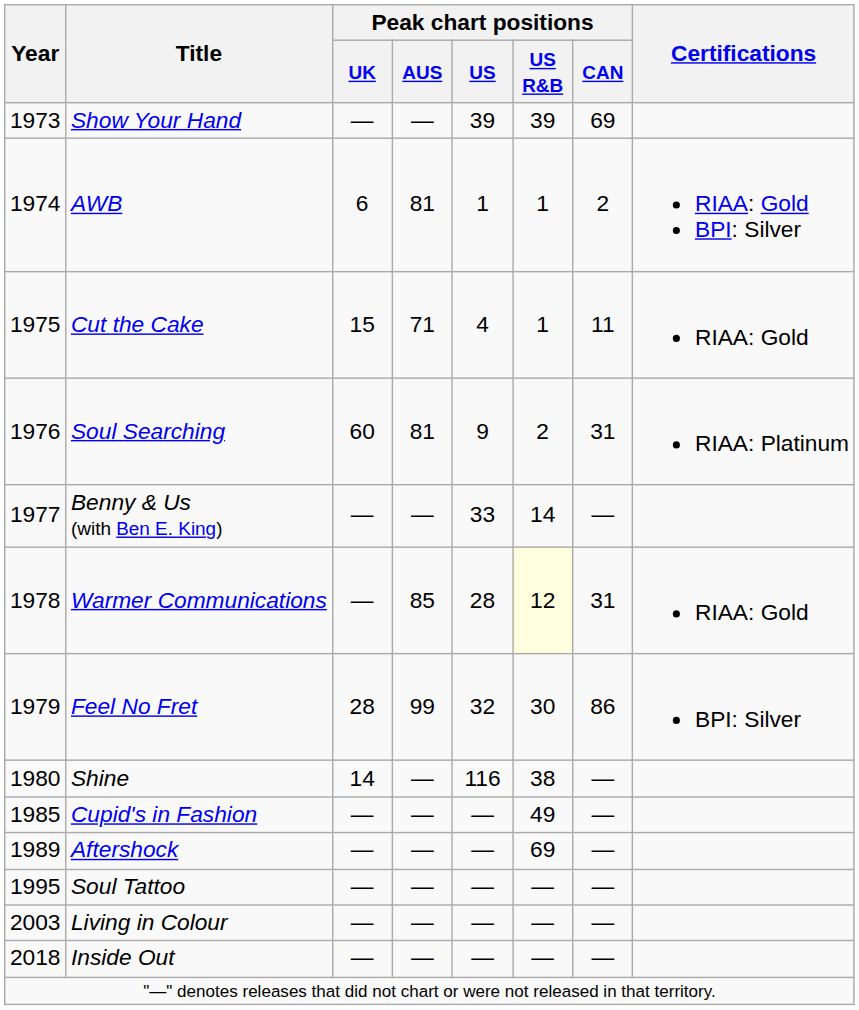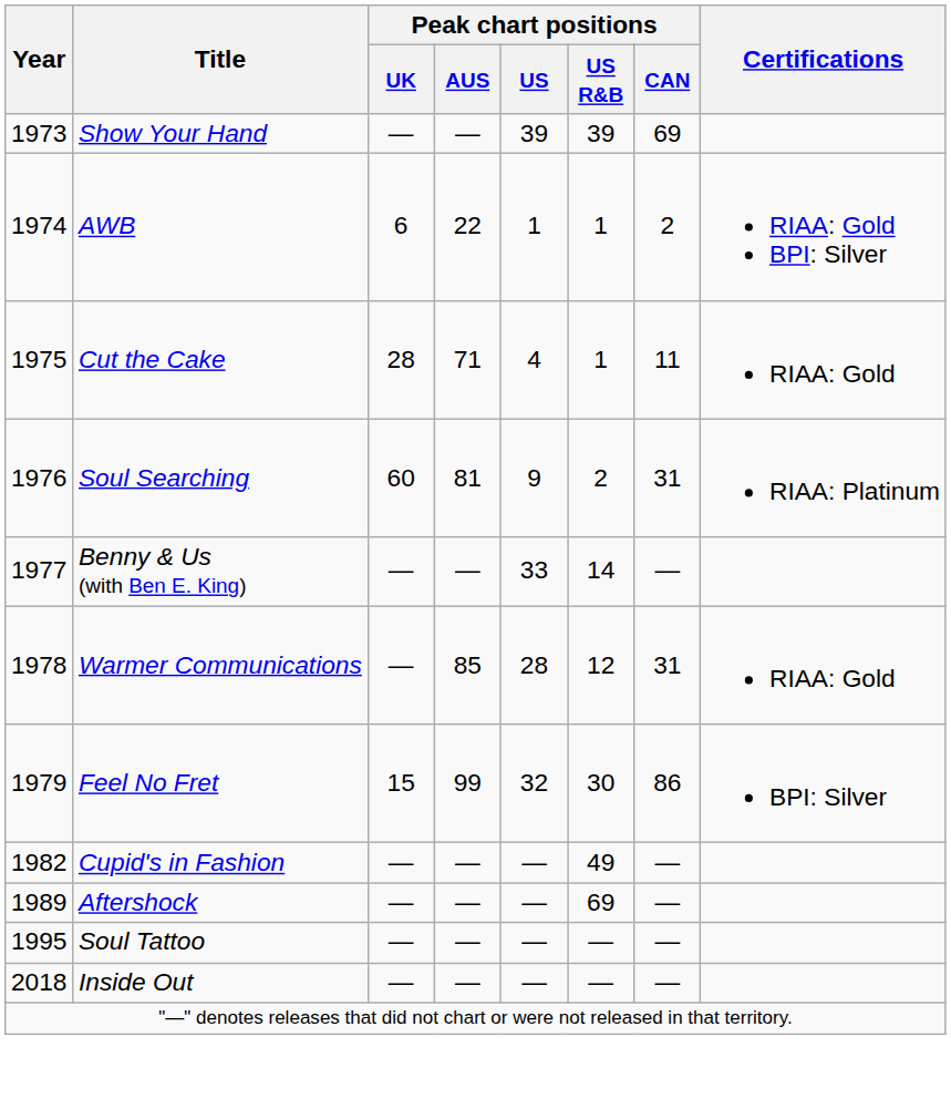 <table class="wikitable">
 <tr>
 <th rowspan="2">Year</th>
 <th rowspan="2">Title</th>
 <th colspan="5">Peak chart positions</th>
 <th rowspan="2"><a href='#'>Certifications</a></th>
 </tr>
 <tr>
 <th style="text-align:center; width:35px;"><small><a href='#'>UK</a></small><br></th>
 <th style="text-align:center; width:35px;"><small><a href='#'>AUS</a></small><br></th>
 <th style="text-align:center; width:35px;"><small><a href='#'>US</a></small><br></th>
 <th style="text-align:center; width:35px;"><small><a href='#'>US R&B</a></small><br></th>
 <th style="text-align:center; width:35px;"><small><a href='#'>CAN</a></small><br></th>
 </tr>
 <tr>
 <td>1973</td>
 <td><em><a href='#'>Show Your Hand</a></em></td>
 <td style="text-align:center;">—</td>
 <td style="text-align:center;">—</td>
 <td style="text-align:center;">39</td>
 <td style="text-align:center;">39</td>
 <td style="text-align:center;">69</td>
 <td></td>
 </tr>
 <tr>
 <td>1974</td>
 <td><em><a href='#'>AWB</a></em></td>
 <td style="text-align:center;">6</td>
-<td style="text-align:center;">81</td>
+<td style="text-align:center;">22</td>
 <td style="text-align:center;">1</td>
 <td style="text-align:center;">1</td>
 <td style="text-align:center;">2</td>
 <td><br><ul><li><a href='#'>RIAA</a>: <a href='#'>Gold</a></li><li><a href='#'>BPI</a>: Silver</li></ul></td>
 </tr>
 <tr>
 <td>1975</td>
 <td><em><a href='#'>Cut the Cake</a></em></td>
-<td style="text-align:center;">15</td>
+<td style="text-align:center;">28</td>
 <td style="text-align:center;">71</td>
 <td style="text-align:center;">4</td>
 <td style="text-align:center;">1</td>
 <td style="text-align:center;">11</td>
 <td><br><ul><li>RIAA: Gold</li></ul></td>
 </tr>
 <tr>
 <td>1976</td>
 <td><em><a href='#'>Soul Searching</a></em></td>
 <td style="text-align:center;">60</td>
 <td style="text-align:center;">81</td>
 <td style="text-align:center;">9</td>
 <td style="text-align:center;">2</td>
 <td style="text-align:center;">31</td>
 <td><br><ul><li>RIAA: Platinum</li></ul></td>
 </tr>
 <tr>
 <td>1977</td>
 <td><em>Benny & Us</em> <br><small>(with <a href='#'>Ben E. King</a>)</small></td>
 <td style="text-align:center;">—</td>
 <td style="text-align:center;">—</td>
 <td style="text-align:center;">33</td>
 <td style="text-align:center;">14</td>
 <td style="text-align:center;">—</td>
 <td></td>
 </tr>
 <tr>
 <td>1978</td>
 <td><em><a href='#'>Warmer Communications</a></em></td>
 <td style="text-align:center;">—</td>
 <td style="text-align:center;">85</td>
 <td style="text-align:center;">28</td>
-<td style="background: lightyellow; text-align:center;">12</td>
+<td style="text-align:center;">12</td>
 <td style="text-align:center;">31</td>
 <td><br><ul><li>RIAA: Gold</li></ul></td>
 </tr>
 <tr>
 <td>1979</td>
 <td><em><a href='#'>Feel No Fret</a></em></td>
-<td style="text-align:center;">28</td>
+<td style="text-align:center;">15</td>
 <td style="text-align:center;">99</td>
 <td style="text-align:center;">32</td>
 <td style="text-align:center;">30</td>
 <td style="text-align:center;">86</td>
 <td><br><ul><li>BPI: Silver</li></ul></td>
 </tr>
 <tr>
-<td>1980</td>
-<td><em>Shine</em></td>
-<td style="text-align:center;">14</td>
-<td style="text-align:center;">—</td>
-<td style="text-align:center;">116</td>
-<td style="text-align:center;">38</td>
-<td style="text-align:center;">—</td>
-<td></td>
-</tr>
-<tr>
-<td>1985</td>
+<td>1982</td>
 <td><em><a href='#'>Cupid's in Fashion</a></em></td>
 <td style="text-align:center;">—</td>
 <td style="text-align:center;">—</td>
 <td style="text-align:center;">—</td>
 <td style="text-align:center;">49</td>
 <td style="text-align:center;">—</td>
 </tr>
 <tr>
 <td>1989</td>
 <td><em><a href='#'>Aftershock</a></em></td>
 <td style="text-align:center;">—</td>
 <td style="text-align:center;">—</td>
 <td style="text-align:center;">—</td>
 <td style="text-align:center;">69</td>
 <td style="text-align:center;">—</td>
 <td></td>
 </tr>
 <tr>
 <td>1995</td>
 <td><em>Soul Tattoo</em></td>
 <td style="text-align:center;">—</td>
 <td style="text-align:center;">—</td>
 <td style="text-align:center;">—</td>
 <td style="text-align:center;">—</td>
 <td style="text-align:center;">—</td>
 <td></td>
 </tr>
 <tr>
-<td>2003</td>
-<td><em>Living in Colour</em></td>
-<td style="text-align:center;">—</td>
-<td style="text-align:center;">—</td>
-<td style="text-align:center;">—</td>
-<td style="text-align:center;">—</td>
-<td style="text-align:center;">—</td>
-<td></td>
-</tr>
-<tr>
 <td>2018</td>
 <td><em>Inside Out</em></td>
 <td style="text-align:center;">—</td>
 <td style="text-align:center;">—</td>
 <td style="text-align:center;">—</td>
 <td style="text-align:center;">—</td>
 <td style="text-align:center;">—</td>
 <td></td>
 </tr>
 <tr>
 <td colspan="8" style="text-align:center; font-size:9pt;">"—" denotes releases that did not chart or were not released in that territory.</td>
 </tr>
 </table>
